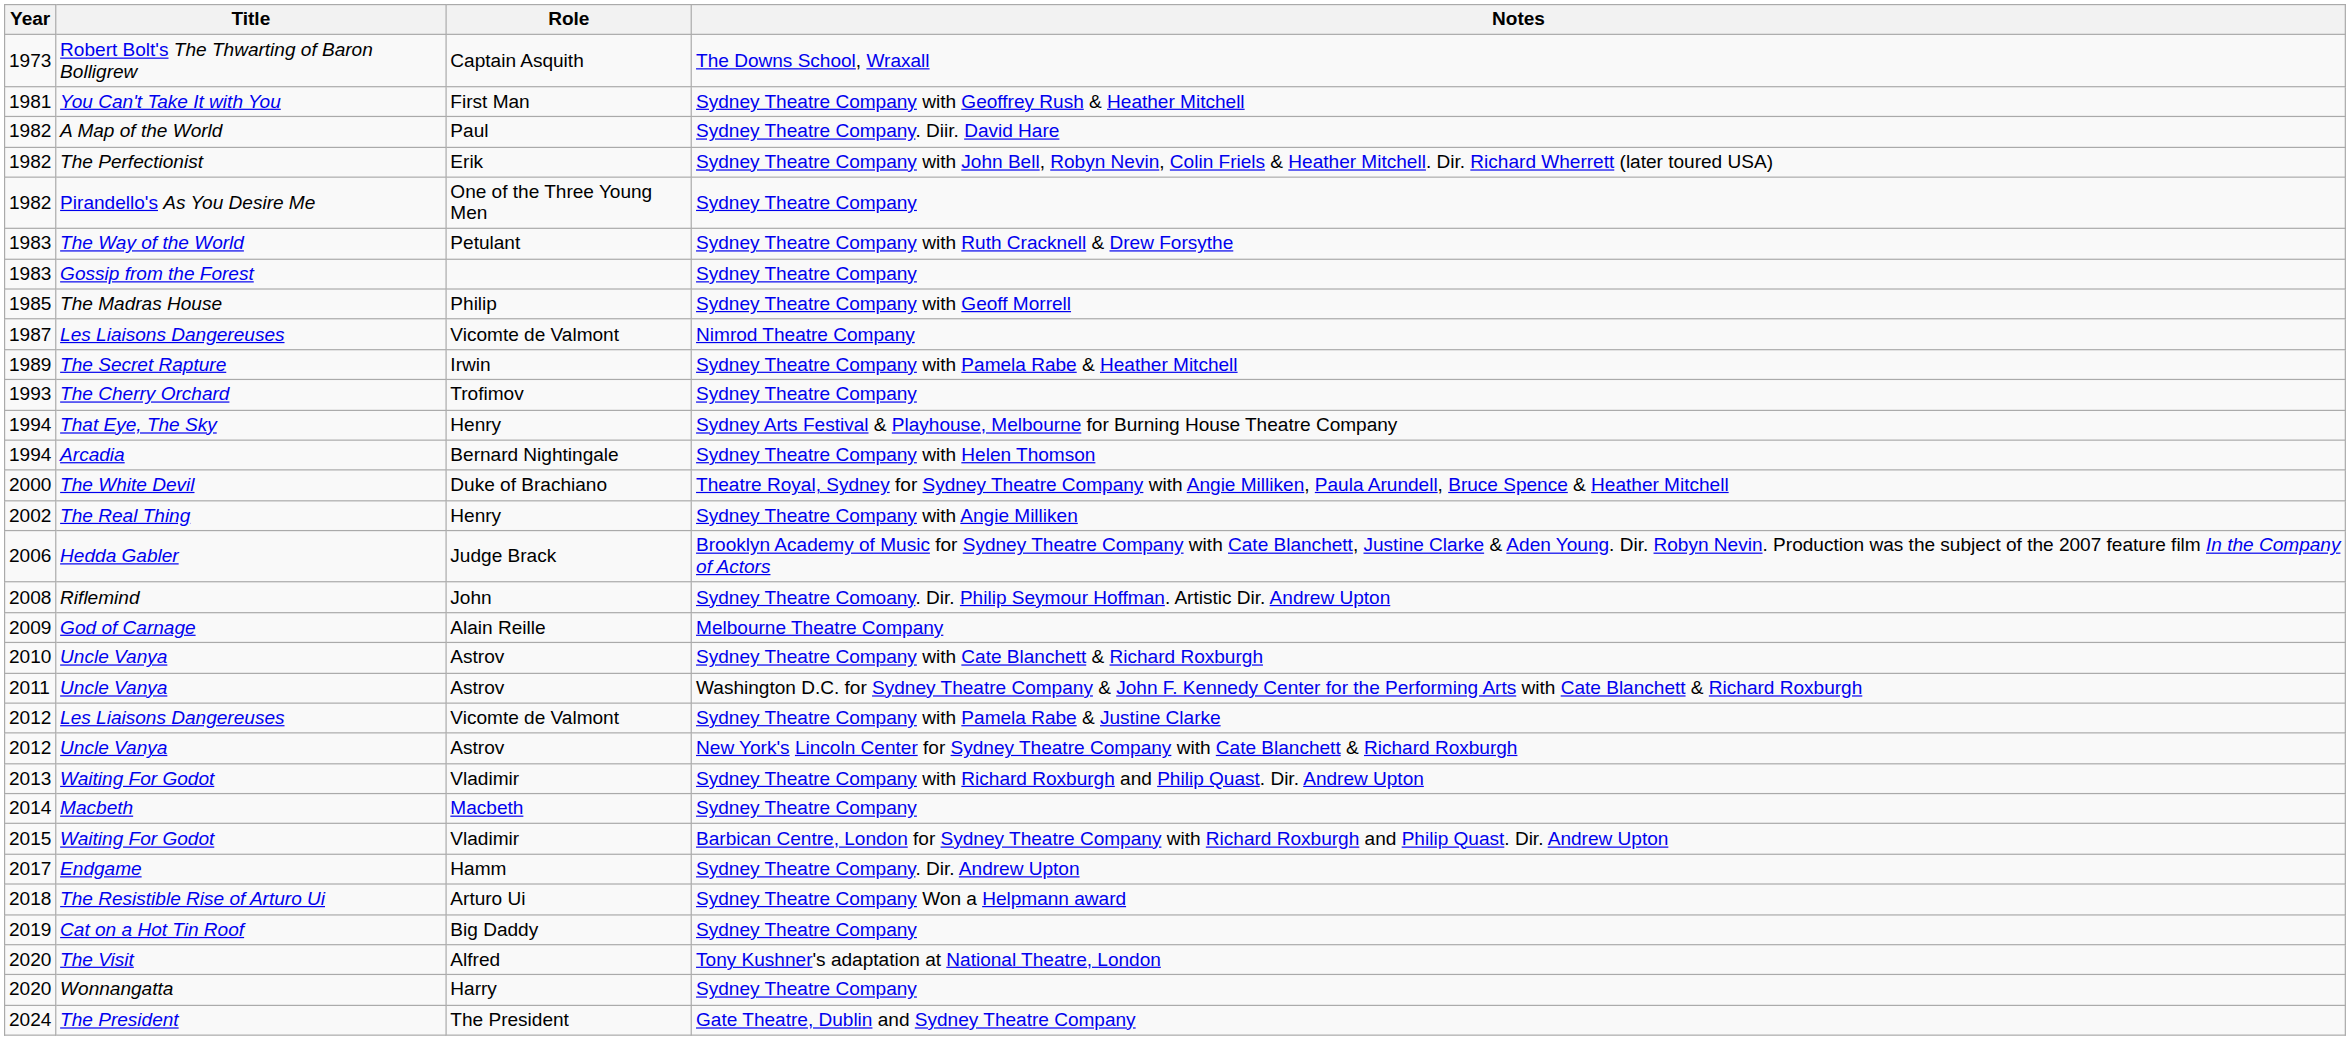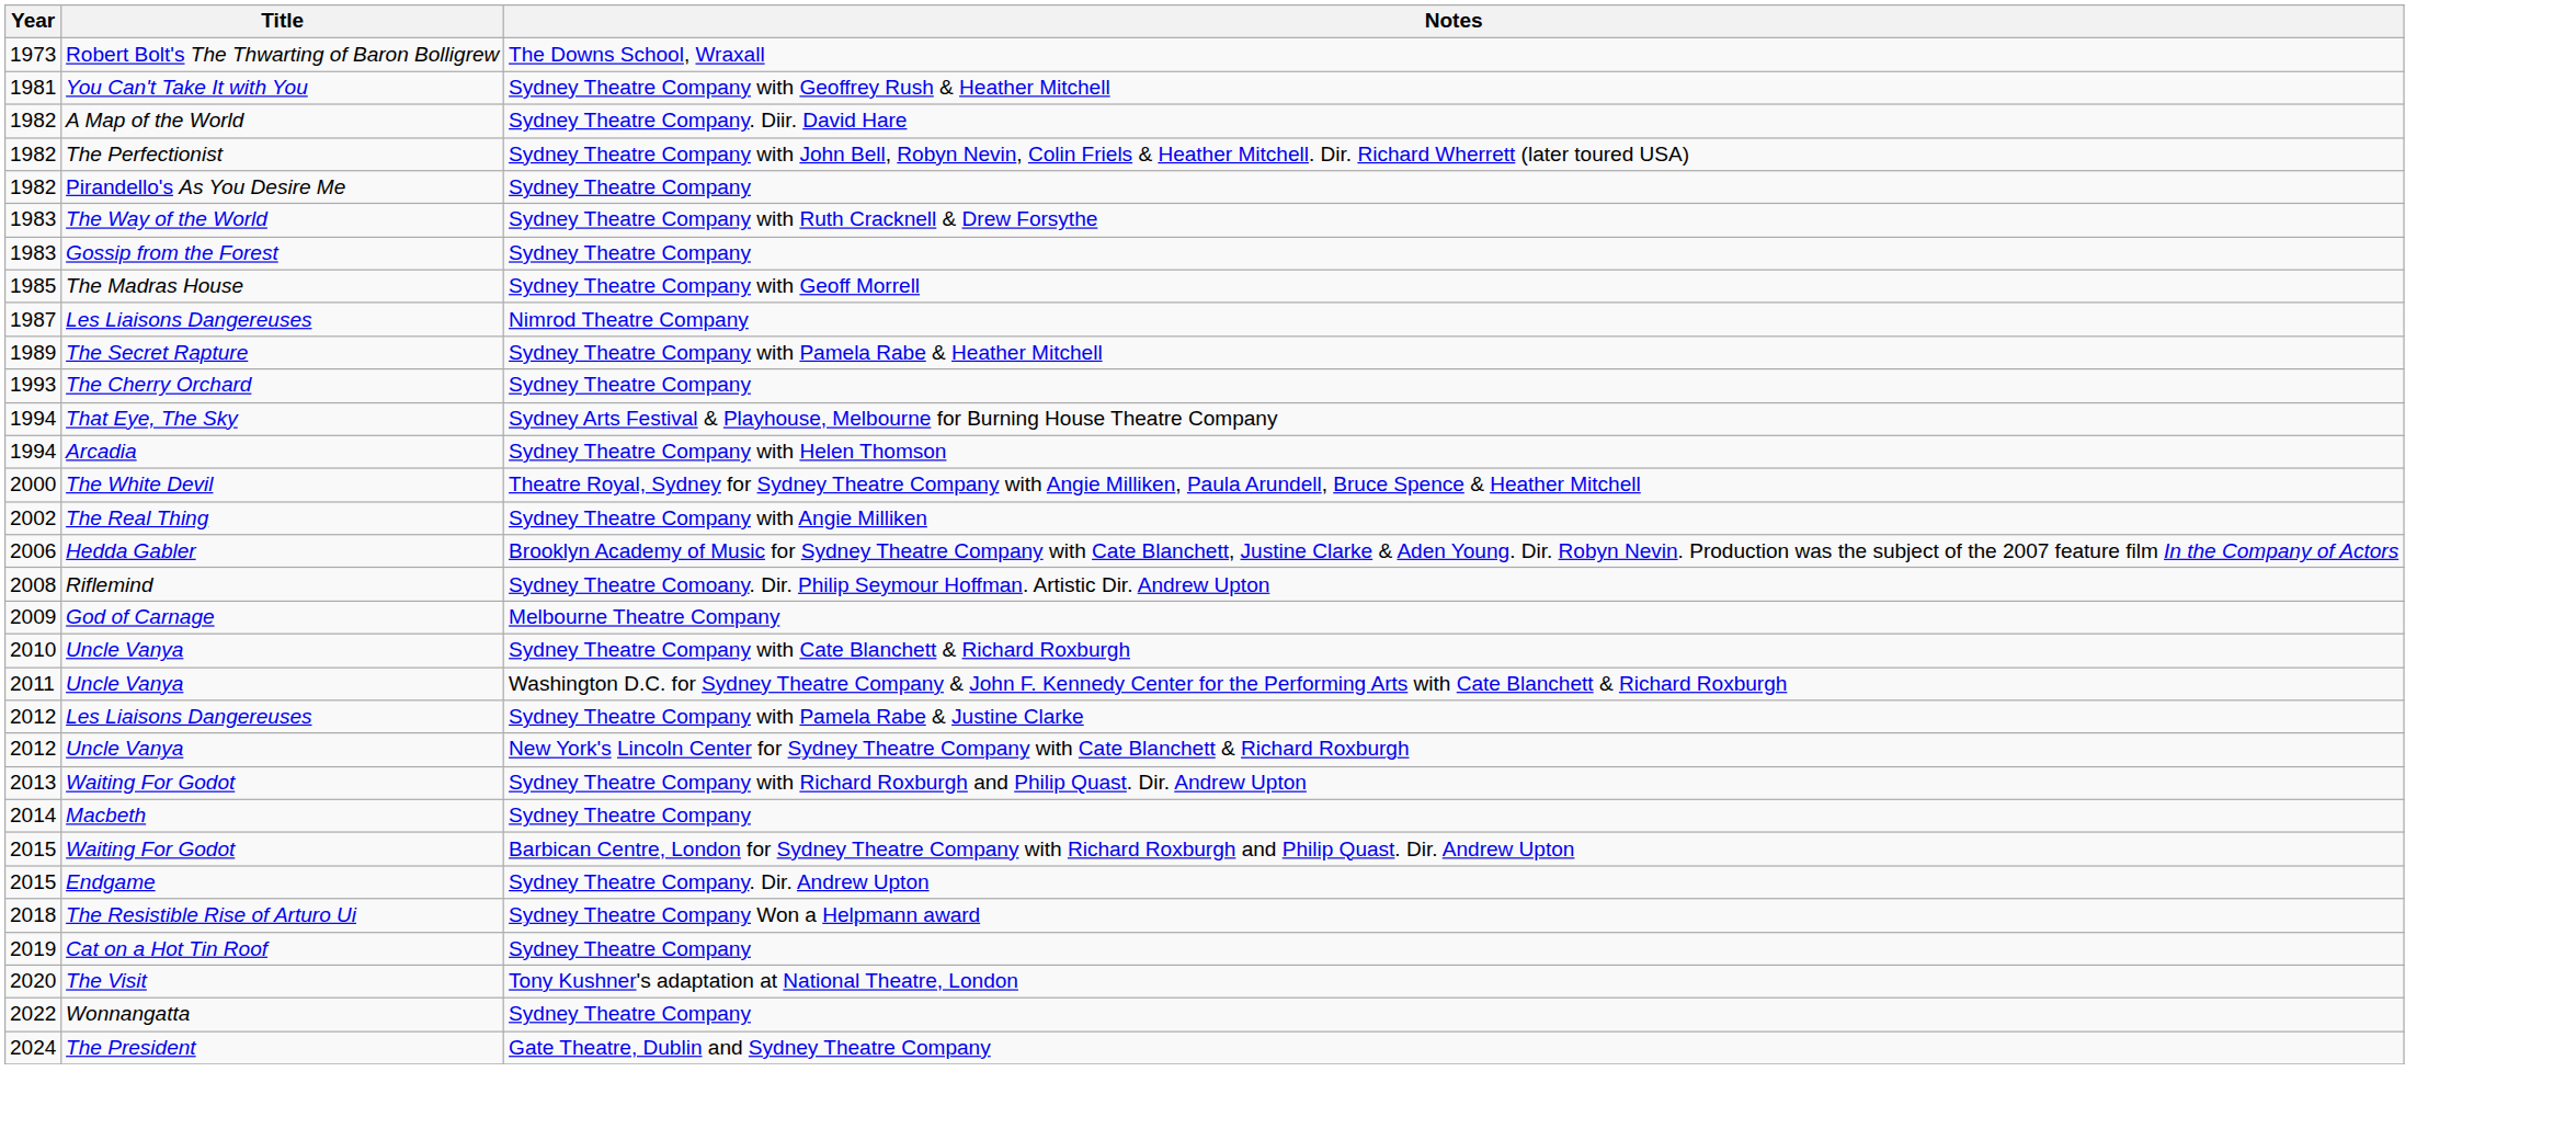 <table class="wikitable">
 <tr>
 <th>Year</th>
 <th>Title</th>
-<th>Role</th>
 <th>Notes</th>
 </tr>
 <tr>
 <td>1973</td>
 <td><a href='#'>Robert Bolt's</a> <em>The Thwarting of Baron Bolligrew</em></td>
-<td>Captain Asquith</td>
 <td><a href='#'>The Downs School</a>, <a href='#'>Wraxall</a></td>
 </tr>
 <tr>
 <td>1981</td>
 <td><em><a href='#'>You Can't Take It with You</a></em></td>
-<td>First Man</td>
 <td><a href='#'>Sydney Theatre Company</a> with <a href='#'>Geoffrey Rush</a> & <a href='#'>Heather Mitchell</a></td>
 </tr>
 <tr>
 <td>1982</td>
 <td><em>A Map of the World</em></td>
-<td>Paul</td>
 <td><a href='#'>Sydney Theatre Company</a>. Diir. <a href='#'>David Hare</a></td>
 </tr>
 <tr>
 <td>1982</td>
 <td><em>The Perfectionist</em></td>
-<td>Erik</td>
 <td><a href='#'>Sydney Theatre Company</a> with <a href='#'>John Bell</a>, <a href='#'>Robyn Nevin</a>, <a href='#'>Colin Friels</a> &  <a href='#'>Heather Mitchell</a>. Dir. <a href='#'>Richard Wherrett</a> (later toured USA)</td>
 </tr>
 <tr>
 <td>1982</td>
 <td><a href='#'>Pirandello's</a> <em>As You Desire Me</em></td>
-<td>One of the Three Young Men</td>
 <td><a href='#'>Sydney Theatre Company</a></td>
 </tr>
 <tr>
 <td>1983</td>
 <td><em><a href='#'>The Way of the World</a></em></td>
-<td>Petulant</td>
 <td><a href='#'>Sydney Theatre Company</a> with <a href='#'>Ruth Cracknell</a> & <a href='#'>Drew Forsythe</a></td>
 </tr>
 <tr>
 <td>1983</td>
 <td><em><a href='#'>Gossip from the Forest</a></em></td>
-<td></td>
 <td><a href='#'>Sydney Theatre Company</a></td>
 </tr>
 <tr>
 <td>1985</td>
 <td><em>The Madras House</em></td>
-<td>Philip</td>
 <td><a href='#'>Sydney Theatre Company</a> with <a href='#'>Geoff Morrell</a></td>
 </tr>
 <tr>
 <td>1987</td>
 <td><em><a href='#'>Les Liaisons Dangereuses</a></em></td>
-<td>Vicomte de Valmont</td>
 <td><a href='#'>Nimrod Theatre Company</a></td>
 </tr>
 <tr>
 <td>1989</td>
 <td><em><a href='#'>The Secret Rapture</a></em></td>
-<td>Irwin</td>
 <td><a href='#'>Sydney Theatre Company</a> with <a href='#'>Pamela Rabe</a> & <a href='#'>Heather Mitchell</a></td>
 </tr>
 <tr>
 <td>1993</td>
 <td><em><a href='#'>The Cherry Orchard</a></em></td>
-<td>Trofimov</td>
 <td><a href='#'>Sydney Theatre Company</a></td>
 </tr>
 <tr>
 <td>1994</td>
 <td><em><a href='#'>That Eye, The Sky</a></em></td>
-<td>Henry</td>
 <td><a href='#'>Sydney Arts Festival</a> & <a href='#'>Playhouse, Melbourne</a> for Burning House Theatre Company</td>
 </tr>
 <tr>
 <td>1994</td>
 <td><em><a href='#'>Arcadia</a></em></td>
-<td>Bernard Nightingale</td>
 <td><a href='#'>Sydney Theatre Company</a> with <a href='#'>Helen Thomson</a></td>
 </tr>
 <tr>
 <td>2000</td>
 <td><em><a href='#'>The White Devil</a></em></td>
-<td>Duke of Brachiano</td>
 <td><a href='#'>Theatre Royal, Sydney</a> for <a href='#'>Sydney Theatre Company</a> with <a href='#'>Angie Milliken</a>, <a href='#'>Paula Arundell</a>, <a href='#'>Bruce Spence</a> & <a href='#'>Heather Mitchell</a></td>
 </tr>
 <tr>
 <td>2002</td>
 <td><em><a href='#'>The Real Thing</a></em></td>
-<td>Henry</td>
 <td><a href='#'>Sydney Theatre Company</a> with <a href='#'>Angie Milliken</a></td>
 </tr>
 <tr>
 <td>2006</td>
 <td><em><a href='#'>Hedda Gabler</a></em></td>
-<td>Judge Brack</td>
 <td><a href='#'>Brooklyn Academy of Music</a> for <a href='#'>Sydney Theatre Company</a> with <a href='#'>Cate Blanchett</a>, <a href='#'>Justine Clarke</a> & <a href='#'>Aden Young</a>. Dir. <a href='#'>Robyn Nevin</a>. Production was the subject of the 2007 feature film <em><a href='#'>In the Company of Actors</a></em></td>
 </tr>
 <tr>
 <td>2008</td>
 <td><em>Riflemind</em></td>
-<td>John</td>
 <td><a href='#'>Sydney Theatre Comoany</a>. Dir. <a href='#'>Philip Seymour Hoffman</a>. Artistic Dir. <a href='#'>Andrew Upton</a></td>
 </tr>
 <tr>
 <td>2009</td>
 <td><em><a href='#'>God of Carnage</a></em></td>
-<td>Alain Reille</td>
 <td><a href='#'>Melbourne Theatre Company</a></td>
 </tr>
 <tr>
 <td>2010</td>
 <td><em><a href='#'>Uncle Vanya</a></em></td>
-<td>Astrov</td>
 <td><a href='#'>Sydney Theatre Company</a> with <a href='#'>Cate Blanchett</a> & <a href='#'>Richard Roxburgh</a></td>
 </tr>
 <tr>
 <td>2011</td>
 <td><em><a href='#'>Uncle Vanya</a></em></td>
-<td>Astrov</td>
 <td>Washington D.C. for <a href='#'>Sydney Theatre Company</a> & <a href='#'>John F. Kennedy Center for the Performing Arts</a> with <a href='#'>Cate Blanchett</a> & <a href='#'>Richard Roxburgh</a></td>
 </tr>
 <tr>
 <td>2012</td>
 <td><em><a href='#'>Les Liaisons Dangereuses</a></em></td>
-<td>Vicomte de Valmont</td>
 <td><a href='#'>Sydney Theatre Company</a> with <a href='#'>Pamela Rabe</a> & <a href='#'>Justine Clarke</a></td>
 </tr>
 <tr>
 <td>2012</td>
 <td><em><a href='#'>Uncle Vanya</a></em></td>
-<td>Astrov</td>
 <td><a href='#'>New York's</a> <a href='#'>Lincoln Center</a> for <a href='#'>Sydney Theatre Company</a> with <a href='#'>Cate Blanchett</a> & <a href='#'>Richard Roxburgh</a></td>
 </tr>
 <tr>
 <td>2013</td>
 <td><em><a href='#'>Waiting For Godot</a></em></td>
-<td>Vladimir</td>
 <td><a href='#'>Sydney Theatre Company</a> with <a href='#'>Richard Roxburgh</a> and <a href='#'>Philip Quast</a>. Dir. <a href='#'>Andrew Upton</a></td>
 </tr>
 <tr>
 <td>2014</td>
 <td><em><a href='#'>Macbeth</a></em></td>
-<td><a href='#'>Macbeth</a></td>
 <td><a href='#'>Sydney Theatre Company</a></td>
 </tr>
 <tr>
 <td>2015</td>
 <td><em><a href='#'>Waiting For Godot</a></em></td>
-<td>Vladimir</td>
 <td><a href='#'>Barbican Centre, London</a> for <a href='#'>Sydney Theatre Company</a> with <a href='#'>Richard Roxburgh</a> and <a href='#'>Philip Quast</a>. Dir. <a href='#'>Andrew Upton</a></td>
 </tr>
 <tr>
-<td>2017</td>
+<td>2015</td>
 <td><em><a href='#'>Endgame</a></em></td>
-<td>Hamm</td>
 <td><a href='#'>Sydney Theatre Company</a>. Dir. <a href='#'>Andrew Upton</a></td>
 </tr>
 <tr>
 <td>2018</td>
 <td><em><a href='#'>The Resistible Rise of Arturo Ui</a></em></td>
-<td>Arturo Ui</td>
 <td><a href='#'>Sydney Theatre Company</a> Won a <a href='#'>Helpmann award</a></td>
 </tr>
 <tr>
 <td>2019</td>
 <td><em><a href='#'>Cat on a Hot Tin Roof</a></em></td>
-<td>Big Daddy</td>
 <td><a href='#'>Sydney Theatre Company</a></td>
 </tr>
 <tr>
 <td>2020</td>
 <td><em><a href='#'>The Visit</a></em></td>
-<td>Alfred</td>
 <td><a href='#'>Tony Kushner</a>'s adaptation at <a href='#'>National Theatre, London</a></td>
 </tr>
 <tr>
-<td>2020</td>
+<td>2022</td>
 <td><em>Wonnangatta</em></td>
-<td>Harry</td>
 <td><a href='#'>Sydney Theatre Company</a></td>
 </tr>
 <tr>
 <td>2024</td>
 <td><em><a href='#'>The President</a></em></td>
-<td>The President</td>
 <td><a href='#'>Gate Theatre, Dublin</a> and <a href='#'>Sydney Theatre Company</a></td>
 </tr>
 </table>
